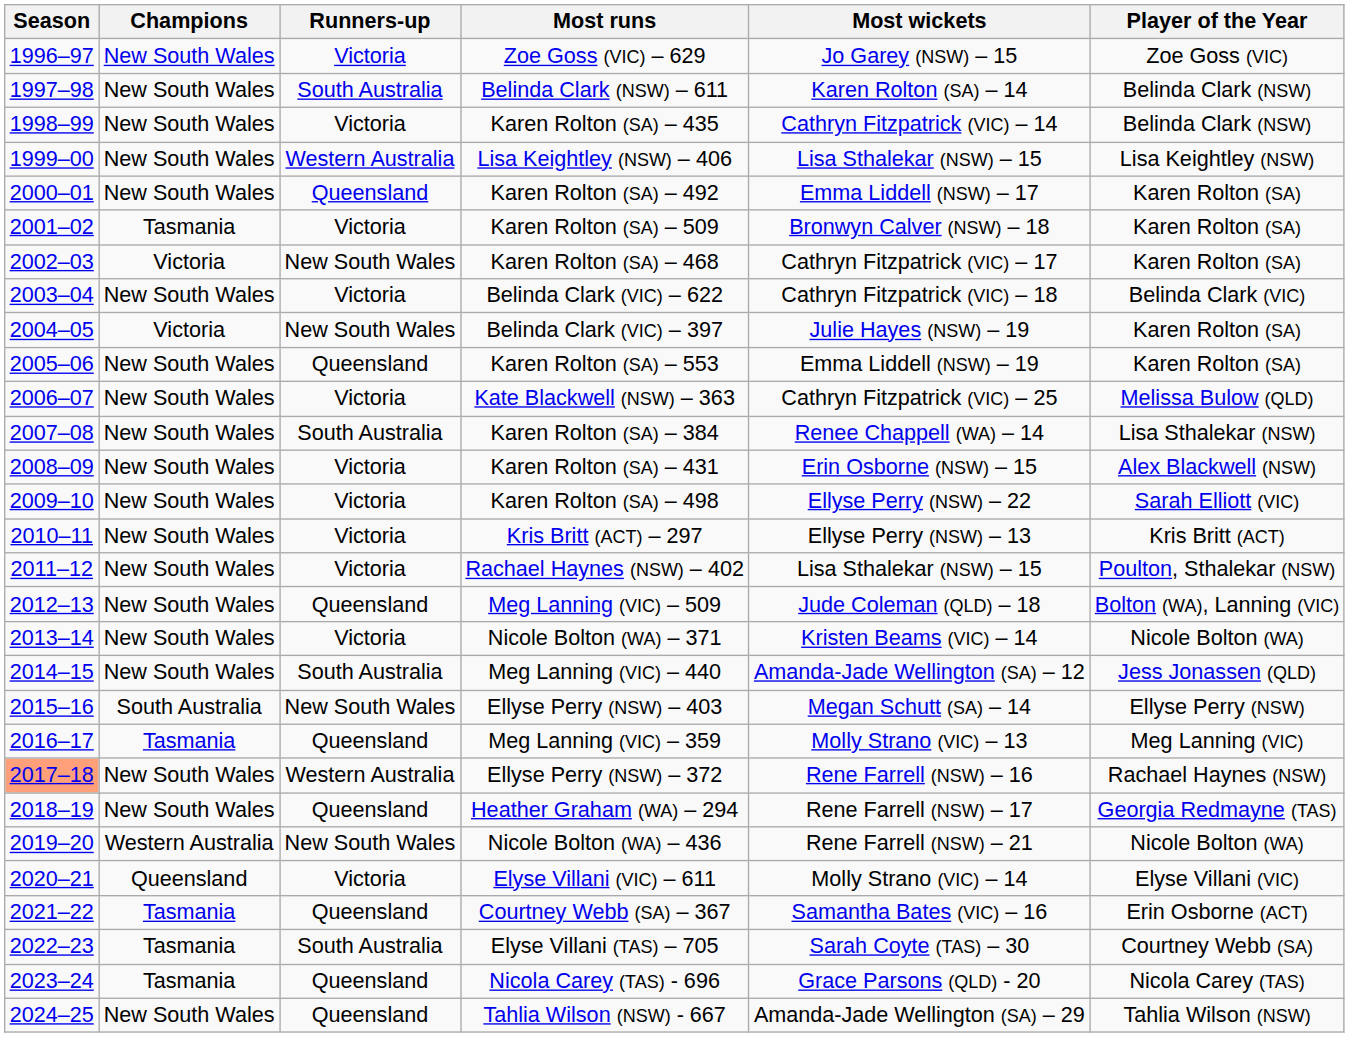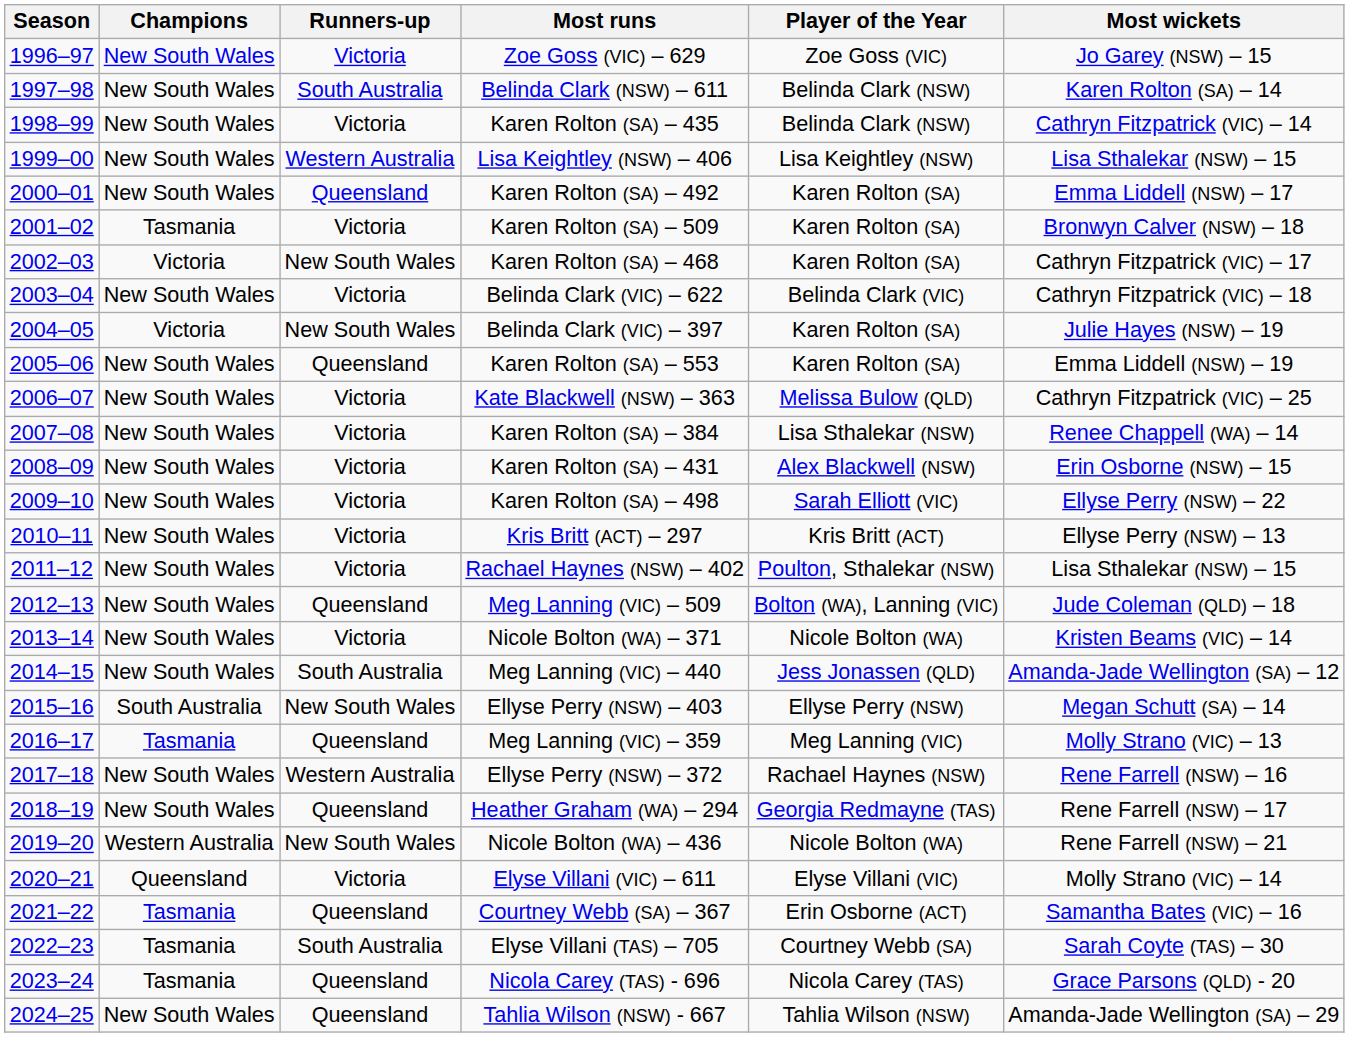 <table class="wikitable">
 <tr>
 <th>Season</th>
 <th>Champions</th>
 <th>Runners-up</th>
 <th>Most runs</th>
+<th>Player of the Year</th>
 <th>Most wickets</th>
-<th>Player of the Year</th>
 </tr>
 <tr align=center>
 <td><a href='#'>1996–97</a></td>
 <td><a href='#'>New South Wales</a></td>
 <td><a href='#'>Victoria</a></td>
 <td><a href='#'>Zoe Goss</a> <small>(VIC)</small> – 629</td>
+<td>Zoe Goss <small>(VIC)</small></td>
 <td><a href='#'>Jo Garey</a> <small>(NSW)</small> – 15</td>
-<td>Zoe Goss <small>(VIC)</small></td>
 </tr>
 <tr align=center>
 <td><a href='#'>1997–98</a></td>
 <td>New South Wales</td>
 <td><a href='#'>South Australia</a></td>
 <td><a href='#'>Belinda Clark</a> <small>(NSW)</small> – 611</td>
+<td>Belinda Clark <small>(NSW)</small></td>
 <td><a href='#'>Karen Rolton</a> <small>(SA)</small> – 14</td>
-<td>Belinda Clark <small>(NSW)</small></td>
 </tr>
 <tr align=center>
 <td><a href='#'>1998–99</a></td>
 <td>New South Wales</td>
 <td>Victoria</td>
 <td>Karen Rolton <small>(SA)</small> – 435</td>
+<td>Belinda Clark <small>(NSW)</small></td>
 <td><a href='#'>Cathryn Fitzpatrick</a> <small>(VIC)</small> – 14</td>
-<td>Belinda Clark <small>(NSW)</small></td>
 </tr>
 <tr align=center>
 <td><a href='#'>1999–00</a></td>
 <td>New South Wales</td>
 <td><a href='#'>Western Australia</a></td>
 <td><a href='#'>Lisa Keightley</a> <small>(NSW)</small> – 406</td>
+<td>Lisa Keightley <small>(NSW)</small></td>
 <td><a href='#'>Lisa Sthalekar</a> <small>(NSW)</small> – 15</td>
-<td>Lisa Keightley <small>(NSW)</small></td>
 </tr>
 <tr align=center>
 <td><a href='#'>2000–01</a></td>
 <td>New South Wales</td>
 <td><a href='#'>Queensland</a></td>
 <td>Karen Rolton <small>(SA)</small> – 492</td>
+<td>Karen Rolton <small>(SA)</small></td>
 <td><a href='#'>Emma Liddell</a> <small>(NSW)</small> – 17</td>
-<td>Karen Rolton <small>(SA)</small></td>
 </tr>
 <tr align=center>
 <td><a href='#'>2001–02</a></td>
 <td>Tasmania</td>
 <td>Victoria</td>
 <td>Karen Rolton <small>(SA)</small> – 509</td>
+<td>Karen Rolton <small>(SA)</small></td>
 <td><a href='#'>Bronwyn Calver</a> <small>(NSW)</small> – 18</td>
-<td>Karen Rolton <small>(SA)</small></td>
 </tr>
 <tr align=center>
 <td><a href='#'>2002–03</a></td>
 <td>Victoria</td>
 <td>New South Wales</td>
 <td>Karen Rolton <small>(SA)</small> – 468</td>
+<td>Karen Rolton <small>(SA)</small></td>
 <td>Cathryn Fitzpatrick <small>(VIC)</small> – 17</td>
-<td>Karen Rolton <small>(SA)</small></td>
 </tr>
 <tr align=center>
 <td><a href='#'>2003–04</a></td>
 <td>New South Wales</td>
 <td>Victoria</td>
 <td>Belinda Clark <small>(VIC)</small> – 622</td>
+<td>Belinda Clark <small>(VIC)</small></td>
 <td>Cathryn Fitzpatrick <small>(VIC)</small> – 18</td>
-<td>Belinda Clark <small>(VIC)</small></td>
 </tr>
 <tr align=center>
 <td><a href='#'>2004–05</a></td>
 <td>Victoria</td>
 <td>New South Wales</td>
 <td>Belinda Clark <small>(VIC)</small> – 397</td>
+<td>Karen Rolton <small>(SA)</small></td>
 <td><a href='#'>Julie Hayes</a> <small>(NSW)</small> – 19</td>
-<td>Karen Rolton <small>(SA)</small></td>
 </tr>
 <tr align=center>
 <td><a href='#'>2005–06</a></td>
 <td>New South Wales</td>
 <td>Queensland</td>
 <td>Karen Rolton <small>(SA)</small> – 553</td>
+<td>Karen Rolton <small>(SA)</small></td>
 <td>Emma Liddell <small>(NSW)</small> – 19</td>
-<td>Karen Rolton <small>(SA)</small></td>
 </tr>
 <tr align=center>
 <td><a href='#'>2006–07</a></td>
 <td>New South Wales</td>
 <td>Victoria</td>
 <td><a href='#'>Kate Blackwell</a> <small>(NSW)</small> – 363</td>
+<td><a href='#'>Melissa Bulow</a> <small>(QLD)</small></td>
 <td>Cathryn Fitzpatrick <small>(VIC)</small> – 25</td>
-<td><a href='#'>Melissa Bulow</a> <small>(QLD)</small></td>
 </tr>
 <tr align=center>
 <td><a href='#'>2007–08</a></td>
 <td>New South Wales</td>
-<td>South Australia</td>
+<td>Victoria</td>
 <td>Karen Rolton <small>(SA)</small> – 384</td>
+<td>Lisa Sthalekar <small>(NSW)</small></td>
 <td><a href='#'>Renee Chappell</a> <small>(WA)</small> – 14</td>
-<td>Lisa Sthalekar <small>(NSW)</small></td>
 </tr>
 <tr align=center>
 <td><a href='#'>2008–09</a></td>
 <td>New South Wales</td>
 <td>Victoria</td>
 <td>Karen Rolton <small>(SA)</small> – 431</td>
+<td><a href='#'>Alex Blackwell</a> <small>(NSW)</small></td>
 <td><a href='#'>Erin Osborne</a> <small>(NSW)</small> – 15</td>
-<td><a href='#'>Alex Blackwell</a> <small>(NSW)</small></td>
 </tr>
 <tr align=center>
 <td><a href='#'>2009–10</a></td>
 <td>New South Wales</td>
 <td>Victoria</td>
 <td>Karen Rolton <small>(SA)</small> – 498</td>
+<td><a href='#'>Sarah Elliott</a> <small>(VIC)</small></td>
 <td><a href='#'>Ellyse Perry</a> <small>(NSW)</small> – 22</td>
-<td><a href='#'>Sarah Elliott</a> <small>(VIC)</small></td>
 </tr>
 <tr align=center>
 <td><a href='#'>2010–11</a></td>
 <td>New South Wales</td>
 <td>Victoria</td>
 <td><a href='#'>Kris Britt</a> <small>(ACT)</small> – 297</td>
+<td>Kris Britt <small>(ACT)</small></td>
 <td>Ellyse Perry <small>(NSW)</small> – 13</td>
-<td>Kris Britt <small>(ACT)</small></td>
 </tr>
 <tr align=center>
 <td><a href='#'>2011–12</a></td>
 <td>New South Wales</td>
 <td>Victoria</td>
 <td><a href='#'>Rachael Haynes</a> <small>(NSW)</small> – 402</td>
+<td><a href='#'>Poulton</a>, Sthalekar <small>(NSW)</small></td>
 <td>Lisa Sthalekar <small>(NSW)</small> – 15</td>
-<td><a href='#'>Poulton</a>, Sthalekar <small>(NSW)</small></td>
 </tr>
 <tr align=center>
 <td><a href='#'>2012–13</a></td>
 <td>New South Wales</td>
 <td>Queensland</td>
 <td><a href='#'>Meg Lanning</a> <small>(VIC)</small> – 509</td>
+<td><a href='#'>Bolton</a> <small>(WA)</small>, Lanning <small>(VIC)</small></td>
 <td><a href='#'>Jude Coleman</a> <small>(QLD)</small> – 18</td>
-<td><a href='#'>Bolton</a> <small>(WA)</small>, Lanning <small>(VIC)</small></td>
 </tr>
 <tr align=center>
 <td><a href='#'>2013–14</a></td>
 <td>New South Wales</td>
 <td>Victoria</td>
 <td>Nicole Bolton <small>(WA)</small> – 371</td>
+<td>Nicole Bolton <small>(WA)</small></td>
 <td><a href='#'>Kristen Beams</a> <small>(VIC)</small> – 14</td>
-<td>Nicole Bolton <small>(WA)</small></td>
 </tr>
 <tr align=center>
 <td><a href='#'>2014–15</a></td>
 <td>New South Wales</td>
 <td>South Australia</td>
 <td>Meg Lanning <small>(VIC)</small> – 440</td>
+<td><a href='#'>Jess Jonassen</a> <small>(QLD)</small></td>
 <td><a href='#'>Amanda-Jade Wellington</a> <small>(SA)</small> – 12</td>
-<td><a href='#'>Jess Jonassen</a> <small>(QLD)</small></td>
 </tr>
 <tr align=center>
 <td><a href='#'>2015–16</a></td>
 <td>South Australia</td>
 <td>New South Wales</td>
 <td>Ellyse Perry <small>(NSW)</small> – 403</td>
+<td>Ellyse Perry <small>(NSW)</small></td>
 <td><a href='#'>Megan Schutt</a> <small>(SA)</small> – 14</td>
-<td>Ellyse Perry <small>(NSW)</small></td>
 </tr>
 <tr align=center>
 <td><a href='#'>2016–17</a></td>
 <td><a href='#'>Tasmania</a></td>
 <td>Queensland</td>
 <td>Meg Lanning <small>(VIC)</small> – 359</td>
+<td>Meg Lanning <small>(VIC)</small></td>
 <td><a href='#'>Molly Strano</a> <small>(VIC)</small> – 13</td>
-<td>Meg Lanning <small>(VIC)</small></td>
 </tr>
 <tr align=center>
-<td style="background: lightsalmon;"><a href='#'>2017–18</a></td>
+<td><a href='#'>2017–18</a></td>
 <td>New South Wales</td>
 <td>Western Australia</td>
 <td>Ellyse Perry <small>(NSW)</small> – 372</td>
+<td>Rachael Haynes <small>(NSW)</small></td>
 <td><a href='#'>Rene Farrell</a> <small>(NSW)</small> – 16</td>
-<td>Rachael Haynes <small>(NSW)</small></td>
 </tr>
 <tr align=center>
 <td><a href='#'>2018–19</a></td>
 <td>New South Wales</td>
 <td>Queensland</td>
 <td><a href='#'>Heather Graham</a> <small>(WA)</small> – 294</td>
+<td><a href='#'>Georgia Redmayne</a> <small>(TAS)</small></td>
 <td>Rene Farrell <small>(NSW)</small> – 17</td>
-<td><a href='#'>Georgia Redmayne</a> <small>(TAS)</small></td>
 </tr>
 <tr align=center>
 <td><a href='#'>2019–20</a></td>
 <td>Western Australia</td>
 <td>New South Wales</td>
 <td>Nicole Bolton <small>(WA)</small> – 436</td>
+<td>Nicole Bolton <small>(WA)</small></td>
 <td>Rene Farrell <small>(NSW)</small> – 21</td>
-<td>Nicole Bolton <small>(WA)</small></td>
 </tr>
 <tr align=center>
 <td><a href='#'>2020–21</a></td>
 <td>Queensland</td>
 <td>Victoria</td>
 <td><a href='#'>Elyse Villani</a> <small>(VIC)</small> – 611</td>
+<td>Elyse Villani <small>(VIC)</small></td>
 <td>Molly Strano <small>(VIC)</small> – 14</td>
-<td>Elyse Villani <small>(VIC)</small></td>
 </tr>
 <tr align=center>
 <td><a href='#'>2021–22</a></td>
 <td><a href='#'>Tasmania</a></td>
 <td>Queensland</td>
 <td><a href='#'>Courtney Webb</a> <small>(SA)</small> – 367</td>
+<td>Erin Osborne <small>(ACT)</small></td>
 <td><a href='#'>Samantha Bates</a> <small>(VIC)</small> – 16</td>
-<td>Erin Osborne <small>(ACT)</small></td>
 </tr>
 <tr align=center>
 <td><a href='#'>2022–23</a></td>
 <td>Tasmania</td>
 <td>South Australia</td>
 <td>Elyse Villani <small>(TAS)</small> – 705</td>
+<td>Courtney Webb <small>(SA)</small></td>
 <td><a href='#'>Sarah Coyte</a> <small>(TAS)</small> – 30</td>
-<td>Courtney Webb <small>(SA)</small></td>
 </tr>
 <tr align=center>
 <td><a href='#'>2023–24</a></td>
 <td>Tasmania</td>
 <td>Queensland</td>
 <td><a href='#'>Nicola Carey</a> <small>(TAS)</small> - 696</td>
+<td>Nicola Carey <small>(TAS)</small></td>
 <td><a href='#'>Grace Parsons</a> <small>(QLD)</small> - 20</td>
-<td>Nicola Carey <small>(TAS)</small></td>
 </tr>
 <tr align=center>
 <td><a href='#'>2024–25</a></td>
 <td>New South Wales</td>
 <td>Queensland</td>
 <td><a href='#'>Tahlia Wilson</a> <small>(NSW)</small> - 667</td>
+<td>Tahlia Wilson <small>(NSW)</small></td>
 <td>Amanda-Jade Wellington <small>(SA)</small> – 29</td>
-<td>Tahlia Wilson <small>(NSW)</small></td>
 </tr>
 </table>
